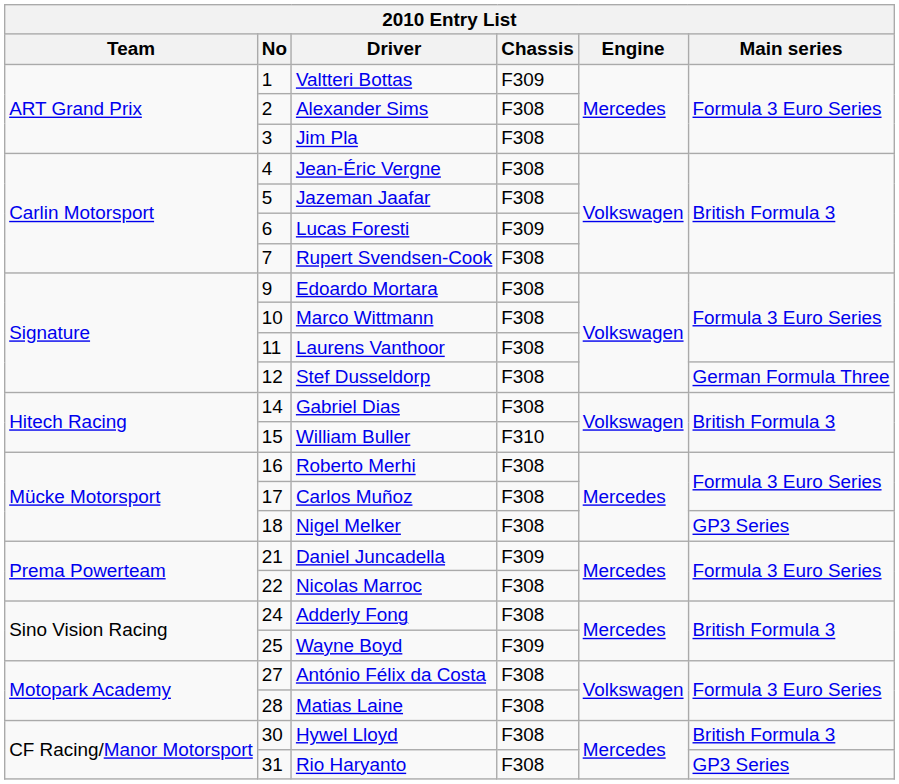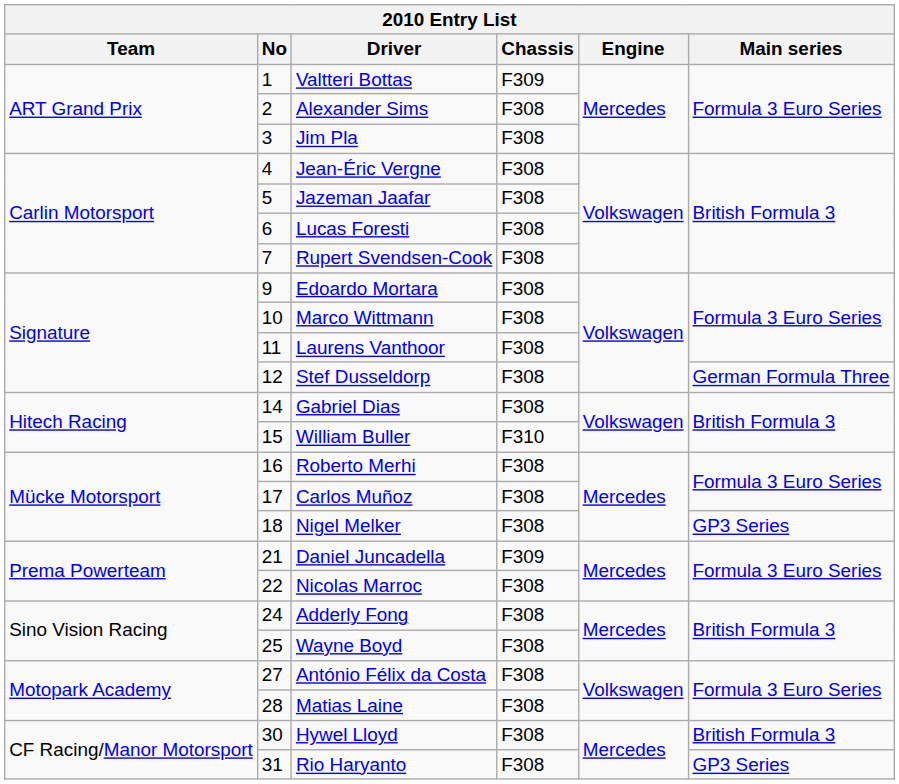 <table class="wikitable" style="font-size: 85%;">
 <tr>
 <th colspan=7>2010 Entry List</th>
 </tr>
 <tr>
 <th>Team</th>
 <th>No</th>
 <th>Driver</th>
 <th>Chassis</th>
 <th>Engine</th>
 <th>Main series</th>
 </tr>
 <tr>
 <td rowspan=3>  <a href='#'>ART Grand Prix</a></td>
 <td>1</td>
 <td> <a href='#'>Valtteri Bottas</a></td>
 <td>F309</td>
 <td rowspan=3><a href='#'>Mercedes</a></td>
 <td rowspan=3><a href='#'>Formula 3 Euro Series</a></td>
 </tr>
 <tr>
 <td>2</td>
 <td> <a href='#'>Alexander Sims</a></td>
 <td>F308</td>
 </tr>
 <tr>
 <td>3</td>
 <td> <a href='#'>Jim Pla</a></td>
 <td>F308</td>
 </tr>
 <tr>
 <td rowspan=4> <a href='#'>Carlin Motorsport</a></td>
 <td>4</td>
 <td> <a href='#'>Jean-Éric Vergne</a></td>
 <td>F308</td>
 <td rowspan=4><a href='#'>Volkswagen</a></td>
 <td rowspan=4><a href='#'>British Formula 3</a></td>
 </tr>
 <tr>
 <td>5</td>
 <td> <a href='#'>Jazeman Jaafar</a></td>
 <td>F308</td>
 </tr>
 <tr>
 <td>6</td>
 <td> <a href='#'>Lucas Foresti</a></td>
-<td>F309</td>
+<td>F308</td>
 </tr>
 <tr>
 <td>7</td>
 <td> <a href='#'>Rupert Svendsen-Cook</a></td>
 <td>F308</td>
 </tr>
 <tr>
 <td rowspan=4> <a href='#'>Signature</a></td>
 <td>9</td>
 <td> <a href='#'>Edoardo Mortara</a></td>
 <td>F308</td>
 <td rowspan=4><a href='#'>Volkswagen</a></td>
 <td rowspan=3><a href='#'>Formula 3 Euro Series</a></td>
 </tr>
 <tr>
 <td>10</td>
 <td> <a href='#'>Marco Wittmann</a></td>
 <td>F308</td>
 </tr>
 <tr>
 <td>11</td>
 <td> <a href='#'>Laurens Vanthoor</a></td>
 <td>F308</td>
 </tr>
 <tr>
 <td>12</td>
 <td> <a href='#'>Stef Dusseldorp</a></td>
 <td>F308</td>
 <td><a href='#'>German Formula Three</a></td>
 </tr>
 <tr>
 <td rowspan=2> <a href='#'>Hitech Racing</a></td>
 <td>14</td>
 <td> <a href='#'>Gabriel Dias</a></td>
 <td>F308</td>
 <td rowspan=2><a href='#'>Volkswagen</a></td>
 <td rowspan=2><a href='#'>British Formula 3</a></td>
 </tr>
 <tr>
 <td>15</td>
 <td> <a href='#'>William Buller</a></td>
 <td>F310</td>
 </tr>
 <tr>
 <td rowspan=3> <a href='#'>Mücke Motorsport</a></td>
 <td>16</td>
 <td> <a href='#'>Roberto Merhi</a></td>
 <td>F308</td>
 <td rowspan=3><a href='#'>Mercedes</a></td>
 <td rowspan=2><a href='#'>Formula 3 Euro Series</a></td>
 </tr>
 <tr>
 <td>17</td>
 <td> <a href='#'>Carlos Muñoz</a></td>
 <td>F308</td>
 </tr>
 <tr>
 <td>18</td>
 <td> <a href='#'>Nigel Melker</a></td>
 <td>F308</td>
 <td><a href='#'>GP3 Series</a></td>
 </tr>
 <tr>
 <td rowspan=2> <a href='#'>Prema Powerteam</a></td>
 <td>21</td>
 <td> <a href='#'>Daniel Juncadella</a></td>
 <td>F309</td>
 <td rowspan=2><a href='#'>Mercedes</a></td>
 <td rowspan=2><a href='#'>Formula 3 Euro Series</a></td>
 </tr>
 <tr>
 <td>22</td>
 <td> <a href='#'>Nicolas Marroc</a></td>
 <td>F308</td>
 </tr>
 <tr>
 <td rowspan=2> Sino Vision Racing</td>
 <td>24</td>
 <td> <a href='#'>Adderly Fong</a></td>
 <td>F308</td>
 <td rowspan=2><a href='#'>Mercedes</a></td>
 <td rowspan=2><a href='#'>British Formula 3</a></td>
 </tr>
 <tr>
 <td>25</td>
 <td> <a href='#'>Wayne Boyd</a></td>
-<td>F309</td>
+<td>F308</td>
 </tr>
 <tr>
 <td rowspan=2> <a href='#'>Motopark Academy</a></td>
 <td>27</td>
 <td> <a href='#'>António Félix da Costa</a></td>
 <td>F308</td>
 <td rowspan=2><a href='#'>Volkswagen</a></td>
 <td rowspan=2><a href='#'>Formula 3 Euro Series</a></td>
 </tr>
 <tr>
 <td>28</td>
 <td> <a href='#'>Matias Laine</a></td>
 <td>F308</td>
 </tr>
 <tr>
 <td rowspan=2> CF Racing/<a href='#'>Manor Motorsport</a></td>
 <td>30</td>
 <td> <a href='#'>Hywel Lloyd</a></td>
 <td>F308</td>
 <td rowspan=2><a href='#'>Mercedes</a></td>
 <td><a href='#'>British Formula 3</a></td>
 </tr>
 <tr>
 <td>31</td>
 <td> <a href='#'>Rio Haryanto</a></td>
 <td>F308</td>
 <td><a href='#'>GP3 Series</a></td>
 </tr>
 </table>
